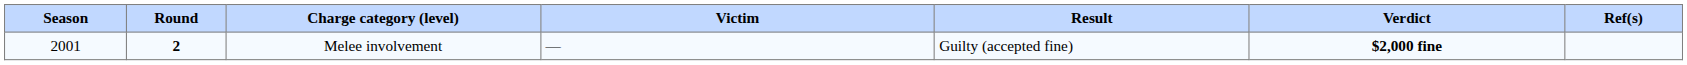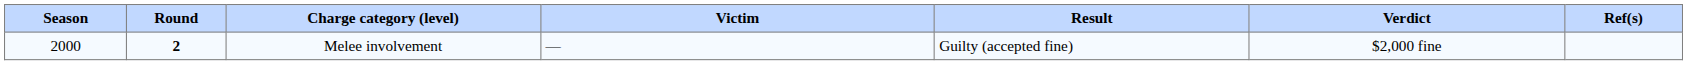 <table border="1" cellpadding="4" cellspacing="0" style="text-align:center; font-size:90%; border-collapse:collapse;" width=100%>
 <tr style="background:#C1D8FF;">
 <th width=3%>Season</th>
 <th width=2%>Round</th>
 <th width=8%>Charge category (level)</th>
 <th width=10%>Victim</th>
 <th width=8%>Result</th>
 <th width=8%>Verdict</th>
 <th width=3%>Ref(s)</th>
 </tr>
 <tr style="background:#F5FAFF;">
-<td>2001</td>
+<td>2000</td>
 <td><strong>2</strong></td>
 <td>Melee involvement</td>
 <td align=left>—</td>
 <td align=left>Guilty (accepted fine)</td>
-<td><strong>$2,000 fine</strong></td>
+<td>$2,000 fine</td>
 <td></td>
 </tr>
 </table>
